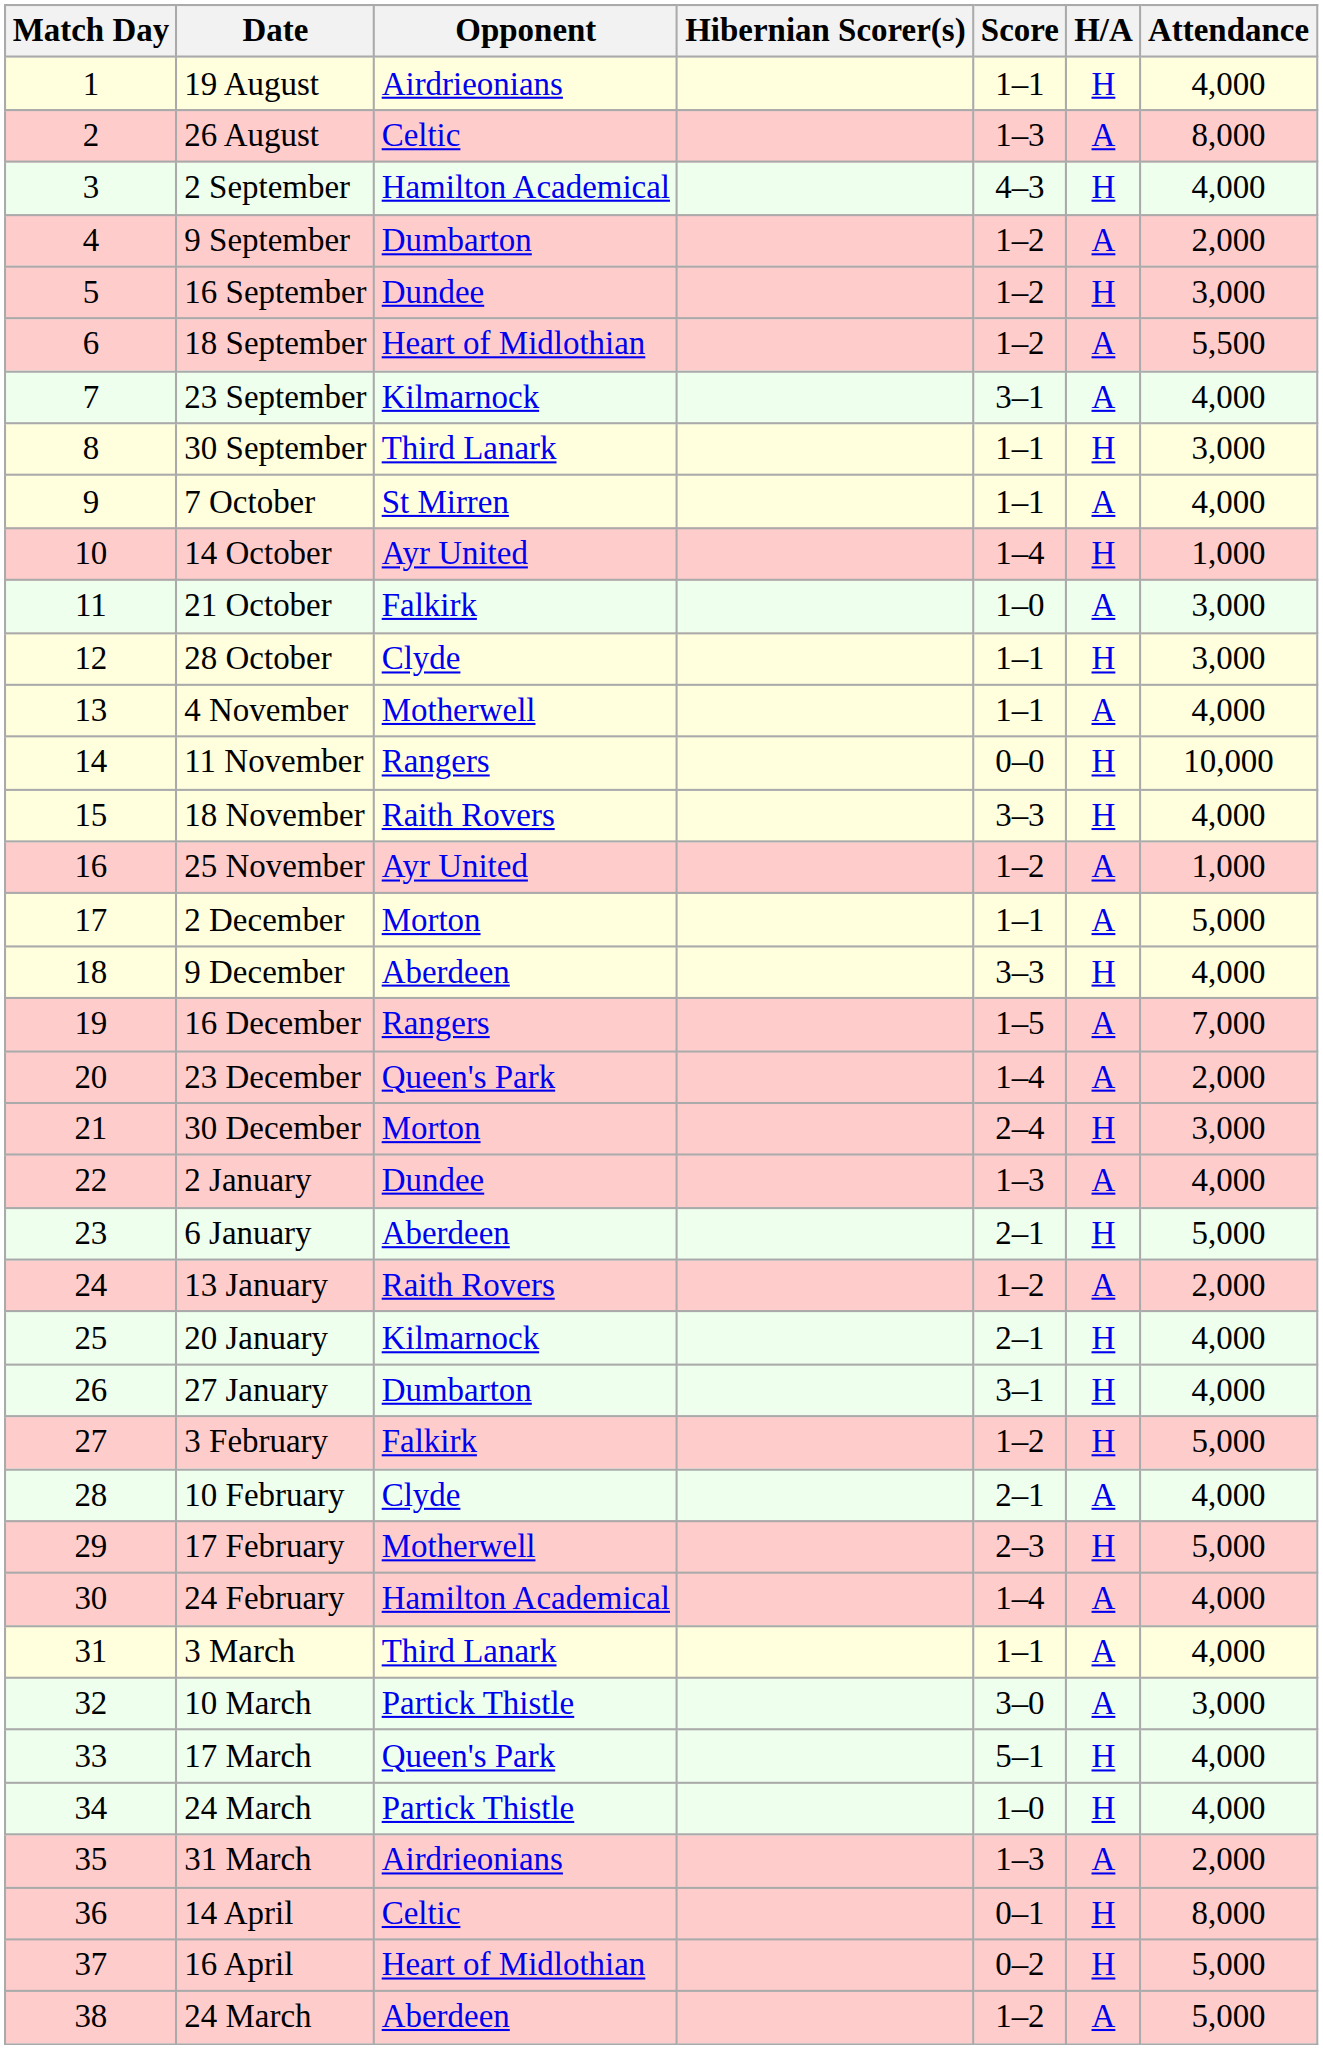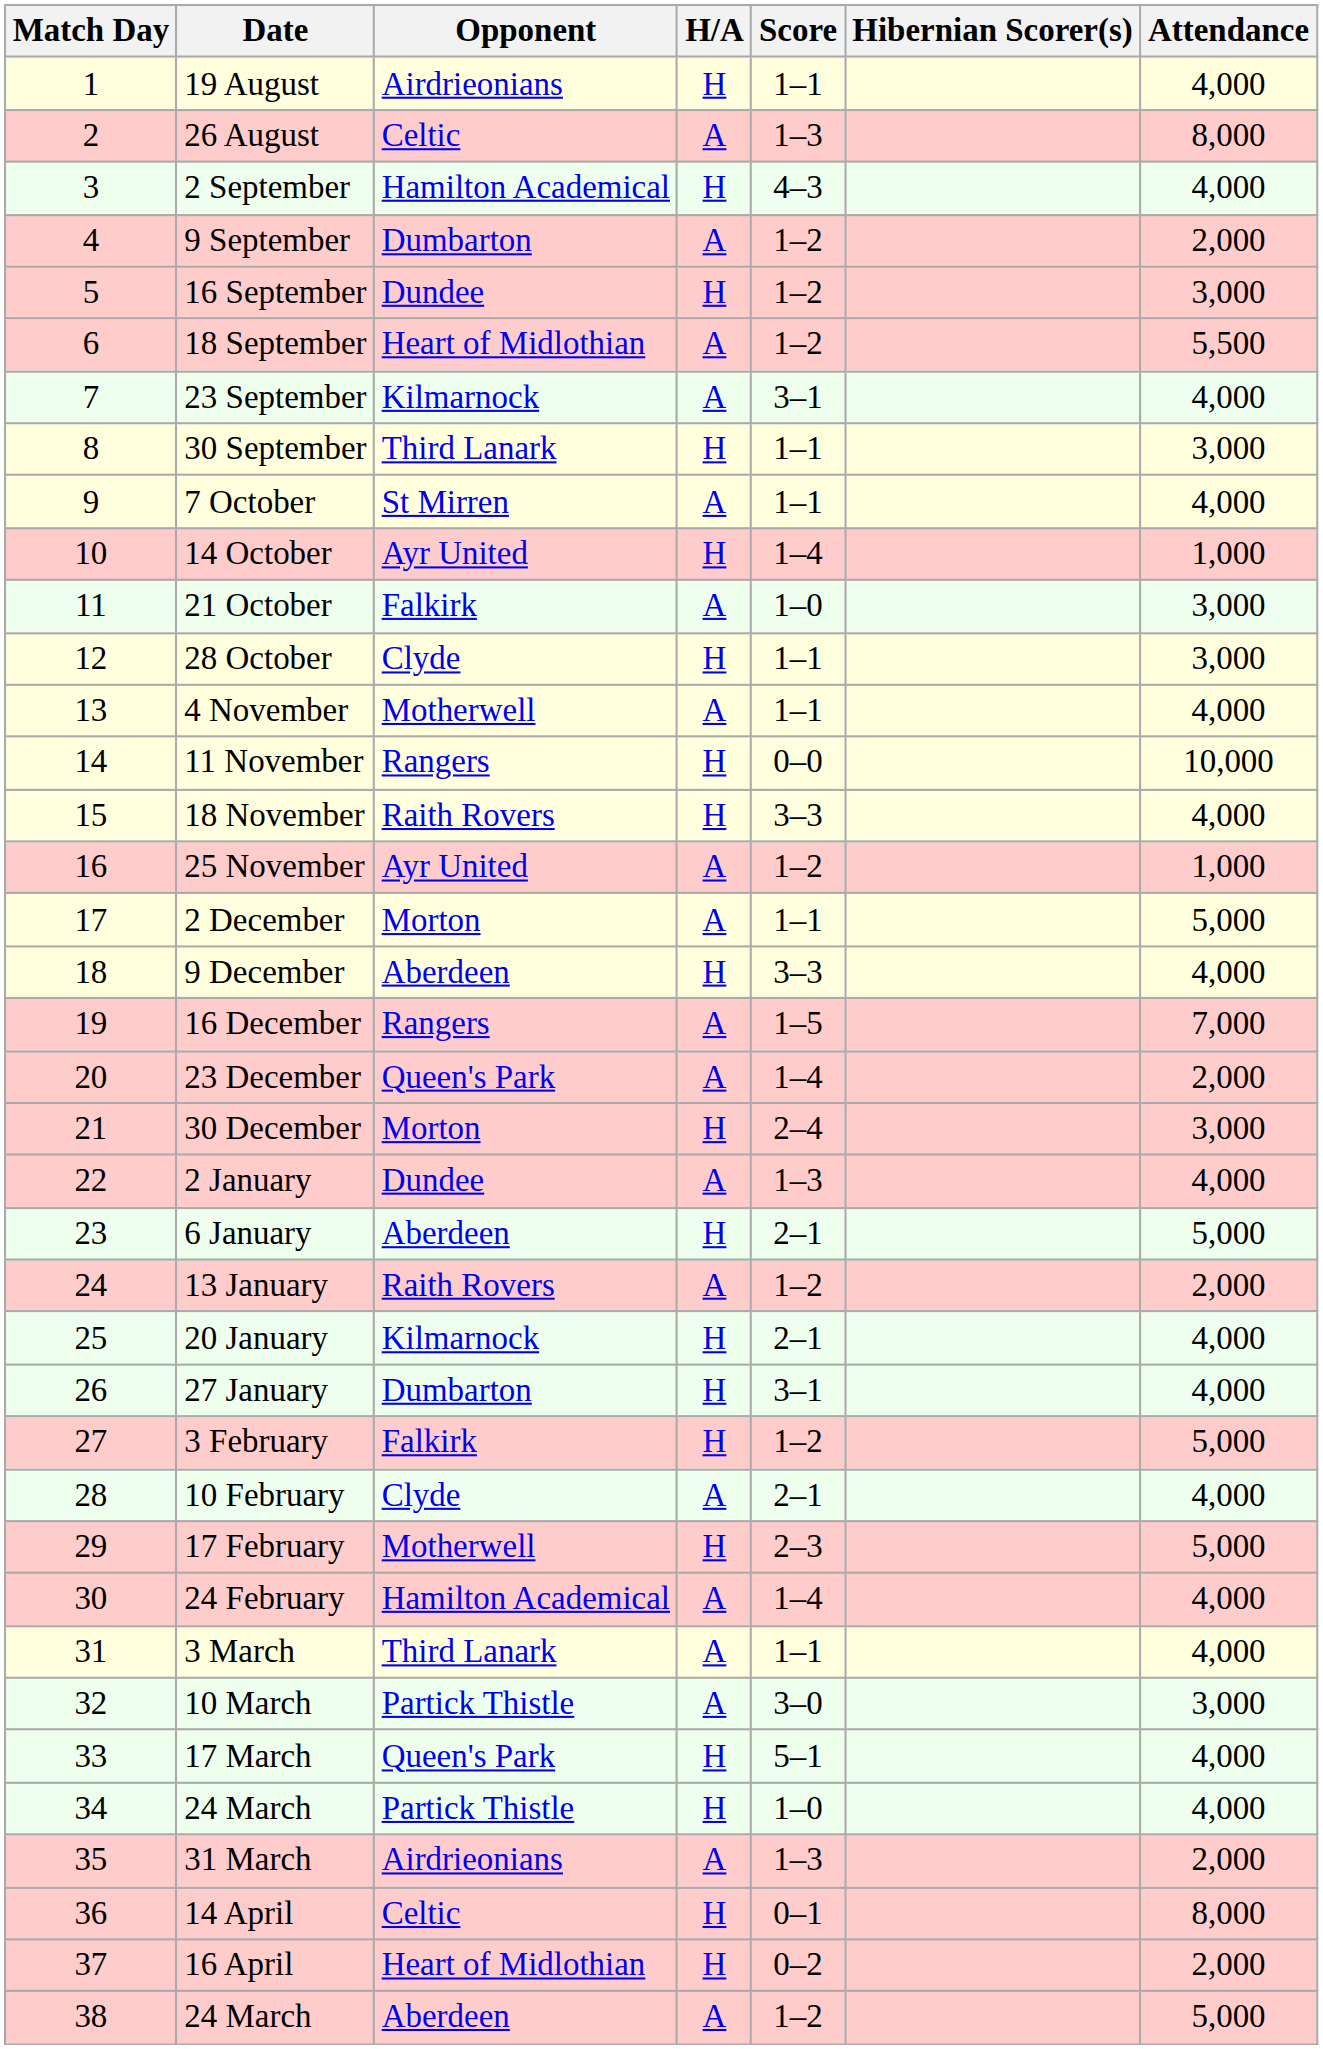 <table class="wikitable" style="text-align:center">
 <tr>
 <th>Match Day</th>
 <th>Date</th>
 <th>Opponent</th>
+<th>H/A</th>
+<th>Score</th>
 <th>Hibernian Scorer(s)</th>
-<th>Score</th>
-<th>H/A</th>
 <th>Attendance</th>
 </tr>
 <tr bgcolor=#FFFFDD>
 <td>1</td>
 <td align=left>19 August</td>
 <td align=left><a href='#'>Airdrieonians</a></td>
+<td><a href='#'>H</a></td>
+<td>1–1</td>
 <td align=left></td>
-<td>1–1</td>
-<td><a href='#'>H</a></td>
 <td>4,000</td>
 </tr>
 <tr bgcolor=#FFCCCC>
 <td>2</td>
 <td align=left>26 August</td>
 <td align=left><a href='#'>Celtic</a></td>
+<td><a href='#'>A</a></td>
+<td>1–3</td>
 <td align=left></td>
-<td>1–3</td>
-<td><a href='#'>A</a></td>
 <td>8,000</td>
 </tr>
 <tr bgcolor=#EEFFEE>
 <td>3</td>
 <td align=left>2 September</td>
 <td align=left><a href='#'>Hamilton Academical</a></td>
+<td><a href='#'>H</a></td>
+<td>4–3</td>
 <td align=left></td>
-<td>4–3</td>
-<td><a href='#'>H</a></td>
 <td>4,000</td>
 </tr>
 <tr bgcolor=#FFCCCC>
 <td>4</td>
 <td align=left>9 September</td>
 <td align=left><a href='#'>Dumbarton</a></td>
+<td><a href='#'>A</a></td>
+<td>1–2</td>
 <td align=left></td>
-<td>1–2</td>
-<td><a href='#'>A</a></td>
 <td>2,000</td>
 </tr>
 <tr bgcolor=#FFCCCC>
 <td>5</td>
 <td align=left>16 September</td>
 <td align=left><a href='#'>Dundee</a></td>
+<td><a href='#'>H</a></td>
+<td>1–2</td>
 <td align=left></td>
-<td>1–2</td>
-<td><a href='#'>H</a></td>
 <td>3,000</td>
 </tr>
 <tr bgcolor=#FFCCCC>
 <td>6</td>
 <td align=left>18 September</td>
 <td align=left><a href='#'>Heart of Midlothian</a></td>
+<td><a href='#'>A</a></td>
+<td>1–2</td>
 <td align=left></td>
-<td>1–2</td>
-<td><a href='#'>A</a></td>
 <td>5,500</td>
 </tr>
 <tr bgcolor=#EEFFEE>
 <td>7</td>
 <td align=left>23 September</td>
 <td align=left><a href='#'>Kilmarnock</a></td>
+<td><a href='#'>A</a></td>
+<td>3–1</td>
 <td align=left></td>
-<td>3–1</td>
-<td><a href='#'>A</a></td>
 <td>4,000</td>
 </tr>
 <tr bgcolor=#FFFFDD>
 <td>8</td>
 <td align=left>30 September</td>
 <td align=left><a href='#'>Third Lanark</a></td>
+<td><a href='#'>H</a></td>
+<td>1–1</td>
 <td align=left></td>
-<td>1–1</td>
-<td><a href='#'>H</a></td>
 <td>3,000</td>
 </tr>
 <tr bgcolor=#FFFFDD>
 <td>9</td>
 <td align=left>7 October</td>
 <td align=left><a href='#'>St Mirren</a></td>
+<td><a href='#'>A</a></td>
+<td>1–1</td>
 <td align=left></td>
-<td>1–1</td>
-<td><a href='#'>A</a></td>
 <td>4,000</td>
 </tr>
 <tr bgcolor=#FFCCCC>
 <td>10</td>
 <td align=left>14 October</td>
 <td align=left><a href='#'>Ayr United</a></td>
+<td><a href='#'>H</a></td>
+<td>1–4</td>
 <td align=left></td>
-<td>1–4</td>
-<td><a href='#'>H</a></td>
 <td>1,000</td>
 </tr>
 <tr bgcolor=#EEFFEE>
 <td>11</td>
 <td align=left>21 October</td>
 <td align=left><a href='#'>Falkirk</a></td>
+<td><a href='#'>A</a></td>
+<td>1–0</td>
 <td align=left></td>
-<td>1–0</td>
-<td><a href='#'>A</a></td>
 <td>3,000</td>
 </tr>
 <tr bgcolor=#FFFFDD>
 <td>12</td>
 <td align=left>28 October</td>
 <td align=left><a href='#'>Clyde</a></td>
+<td><a href='#'>H</a></td>
+<td>1–1</td>
 <td align=left></td>
-<td>1–1</td>
-<td><a href='#'>H</a></td>
 <td>3,000</td>
 </tr>
 <tr bgcolor=#FFFFDD>
 <td>13</td>
 <td align=left>4 November</td>
 <td align=left><a href='#'>Motherwell</a></td>
+<td><a href='#'>A</a></td>
+<td>1–1</td>
 <td align=left></td>
-<td>1–1</td>
-<td><a href='#'>A</a></td>
 <td>4,000</td>
 </tr>
 <tr bgcolor=#FFFFDD>
 <td>14</td>
 <td align=left>11 November</td>
 <td align=left><a href='#'>Rangers</a></td>
+<td><a href='#'>H</a></td>
+<td>0–0</td>
 <td align=left></td>
-<td>0–0</td>
-<td><a href='#'>H</a></td>
 <td>10,000</td>
 </tr>
 <tr bgcolor=#FFFFDD>
 <td>15</td>
 <td align=left>18 November</td>
 <td align=left><a href='#'>Raith Rovers</a></td>
+<td><a href='#'>H</a></td>
+<td>3–3</td>
 <td align=left></td>
-<td>3–3</td>
-<td><a href='#'>H</a></td>
 <td>4,000</td>
 </tr>
 <tr bgcolor=#FFCCCC>
 <td>16</td>
 <td align=left>25 November</td>
 <td align=left><a href='#'>Ayr United</a></td>
+<td><a href='#'>A</a></td>
+<td>1–2</td>
 <td align=left></td>
-<td>1–2</td>
-<td><a href='#'>A</a></td>
 <td>1,000</td>
 </tr>
 <tr bgcolor=#FFFFDD>
 <td>17</td>
 <td align=left>2 December</td>
 <td align=left><a href='#'>Morton</a></td>
+<td><a href='#'>A</a></td>
+<td>1–1</td>
 <td align=left></td>
-<td>1–1</td>
-<td><a href='#'>A</a></td>
 <td>5,000</td>
 </tr>
 <tr bgcolor=#FFFFDD>
 <td>18</td>
 <td align=left>9 December</td>
 <td align=left><a href='#'>Aberdeen</a></td>
+<td><a href='#'>H</a></td>
+<td>3–3</td>
 <td align=left></td>
-<td>3–3</td>
-<td><a href='#'>H</a></td>
 <td>4,000</td>
 </tr>
 <tr bgcolor=#FFCCCC>
 <td>19</td>
 <td align=left>16 December</td>
 <td align=left><a href='#'>Rangers</a></td>
+<td><a href='#'>A</a></td>
+<td>1–5</td>
 <td align=left></td>
-<td>1–5</td>
-<td><a href='#'>A</a></td>
 <td>7,000</td>
 </tr>
 <tr bgcolor=#FFCCCC>
 <td>20</td>
 <td align=left>23 December</td>
 <td align=left><a href='#'>Queen's Park</a></td>
+<td><a href='#'>A</a></td>
+<td>1–4</td>
 <td align=left></td>
-<td>1–4</td>
-<td><a href='#'>A</a></td>
 <td>2,000</td>
 </tr>
 <tr bgcolor=#FFCCCC>
 <td>21</td>
 <td align=left>30 December</td>
 <td align=left><a href='#'>Morton</a></td>
+<td><a href='#'>H</a></td>
+<td>2–4</td>
 <td align=left></td>
-<td>2–4</td>
-<td><a href='#'>H</a></td>
 <td>3,000</td>
 </tr>
 <tr bgcolor=#FFCCCC>
 <td>22</td>
 <td align=left>2 January</td>
 <td align=left><a href='#'>Dundee</a></td>
+<td><a href='#'>A</a></td>
+<td>1–3</td>
 <td align=left></td>
-<td>1–3</td>
-<td><a href='#'>A</a></td>
 <td>4,000</td>
 </tr>
 <tr bgcolor=#EEFFEE>
 <td>23</td>
 <td align=left>6 January</td>
 <td align=left><a href='#'>Aberdeen</a></td>
+<td><a href='#'>H</a></td>
+<td>2–1</td>
 <td align=left></td>
-<td>2–1</td>
-<td><a href='#'>H</a></td>
 <td>5,000</td>
 </tr>
 <tr bgcolor=#FFCCCC>
 <td>24</td>
 <td align=left>13 January</td>
 <td align=left><a href='#'>Raith Rovers</a></td>
+<td><a href='#'>A</a></td>
+<td>1–2</td>
 <td align=left></td>
-<td>1–2</td>
-<td><a href='#'>A</a></td>
 <td>2,000</td>
 </tr>
 <tr bgcolor=#EEFFEE>
 <td>25</td>
 <td align=left>20 January</td>
 <td align=left><a href='#'>Kilmarnock</a></td>
+<td><a href='#'>H</a></td>
+<td>2–1</td>
 <td align=left></td>
-<td>2–1</td>
-<td><a href='#'>H</a></td>
 <td>4,000</td>
 </tr>
 <tr bgcolor=#EEFFEE>
 <td>26</td>
 <td align=left>27 January</td>
 <td align=left><a href='#'>Dumbarton</a></td>
+<td><a href='#'>H</a></td>
+<td>3–1</td>
 <td align=left></td>
-<td>3–1</td>
-<td><a href='#'>H</a></td>
 <td>4,000</td>
 </tr>
 <tr bgcolor=#FFCCCC>
 <td>27</td>
 <td align=left>3 February</td>
 <td align=left><a href='#'>Falkirk</a></td>
+<td><a href='#'>H</a></td>
+<td>1–2</td>
 <td align=left></td>
-<td>1–2</td>
-<td><a href='#'>H</a></td>
 <td>5,000</td>
 </tr>
 <tr bgcolor=#EEFFEE>
 <td>28</td>
 <td align=left>10 February</td>
 <td align=left><a href='#'>Clyde</a></td>
+<td><a href='#'>A</a></td>
+<td>2–1</td>
 <td align=left></td>
-<td>2–1</td>
-<td><a href='#'>A</a></td>
 <td>4,000</td>
 </tr>
 <tr bgcolor=#FFCCCC>
 <td>29</td>
 <td align=left>17 February</td>
 <td align=left><a href='#'>Motherwell</a></td>
+<td><a href='#'>H</a></td>
+<td>2–3</td>
 <td align=left></td>
-<td>2–3</td>
-<td><a href='#'>H</a></td>
 <td>5,000</td>
 </tr>
 <tr bgcolor=#FFCCCC>
 <td>30</td>
 <td align=left>24 February</td>
 <td align=left><a href='#'>Hamilton Academical</a></td>
+<td><a href='#'>A</a></td>
+<td>1–4</td>
 <td align=left></td>
-<td>1–4</td>
-<td><a href='#'>A</a></td>
 <td>4,000</td>
 </tr>
 <tr bgcolor=#FFFFDD>
 <td>31</td>
 <td align=left>3 March</td>
 <td align=left><a href='#'>Third Lanark</a></td>
+<td><a href='#'>A</a></td>
+<td>1–1</td>
 <td align=left></td>
-<td>1–1</td>
-<td><a href='#'>A</a></td>
 <td>4,000</td>
 </tr>
 <tr bgcolor=#EEFFEE>
 <td>32</td>
 <td align=left>10 March</td>
 <td align=left><a href='#'>Partick Thistle</a></td>
+<td><a href='#'>A</a></td>
+<td>3–0</td>
 <td align=left></td>
-<td>3–0</td>
-<td><a href='#'>A</a></td>
 <td>3,000</td>
 </tr>
 <tr bgcolor=#EEFFEE>
 <td>33</td>
 <td align=left>17 March</td>
 <td align=left><a href='#'>Queen's Park</a></td>
+<td><a href='#'>H</a></td>
+<td>5–1</td>
 <td align=left></td>
-<td>5–1</td>
-<td><a href='#'>H</a></td>
 <td>4,000</td>
 </tr>
 <tr bgcolor=#EEFFEE>
 <td>34</td>
 <td align=left>24 March</td>
 <td align=left><a href='#'>Partick Thistle</a></td>
+<td><a href='#'>H</a></td>
+<td>1–0</td>
 <td align=left></td>
-<td>1–0</td>
-<td><a href='#'>H</a></td>
 <td>4,000</td>
 </tr>
 <tr bgcolor=#FFCCCC>
 <td>35</td>
 <td align=left>31 March</td>
 <td align=left><a href='#'>Airdrieonians</a></td>
+<td><a href='#'>A</a></td>
+<td>1–3</td>
 <td align=left></td>
-<td>1–3</td>
-<td><a href='#'>A</a></td>
 <td>2,000</td>
 </tr>
 <tr bgcolor=#FFCCCC>
 <td>36</td>
 <td align=left>14 April</td>
 <td align=left><a href='#'>Celtic</a></td>
+<td><a href='#'>H</a></td>
+<td>0–1</td>
 <td align=left></td>
-<td>0–1</td>
-<td><a href='#'>H</a></td>
 <td>8,000</td>
 </tr>
 <tr bgcolor=#FFCCCC>
 <td>37</td>
 <td align=left>16 April</td>
 <td align=left><a href='#'>Heart of Midlothian</a></td>
+<td><a href='#'>H</a></td>
+<td>0–2</td>
 <td align=left></td>
-<td>0–2</td>
-<td><a href='#'>H</a></td>
-<td>5,000</td>
+<td>2,000</td>
 </tr>
 <tr bgcolor=#FFCCCC>
 <td>38</td>
 <td align=left>24 March</td>
 <td align=left><a href='#'>Aberdeen</a></td>
+<td><a href='#'>A</a></td>
+<td>1–2</td>
 <td align=left></td>
-<td>1–2</td>
-<td><a href='#'>A</a></td>
 <td>5,000</td>
 </tr>
 </table>
